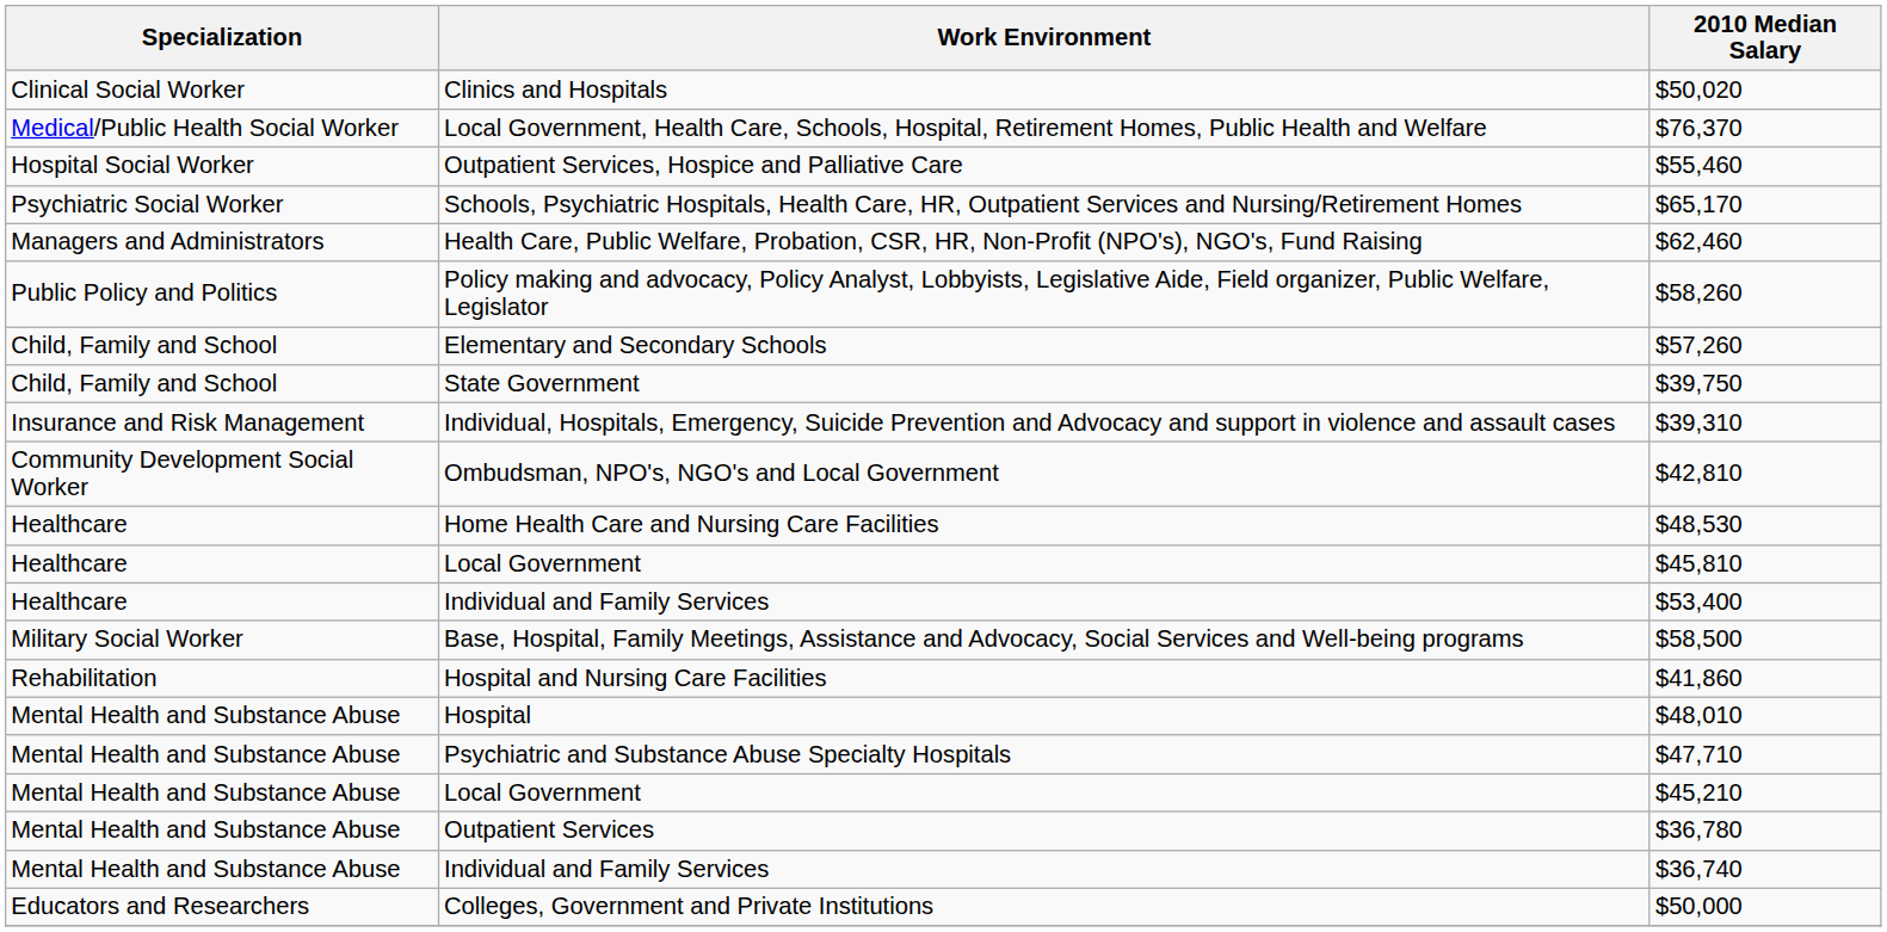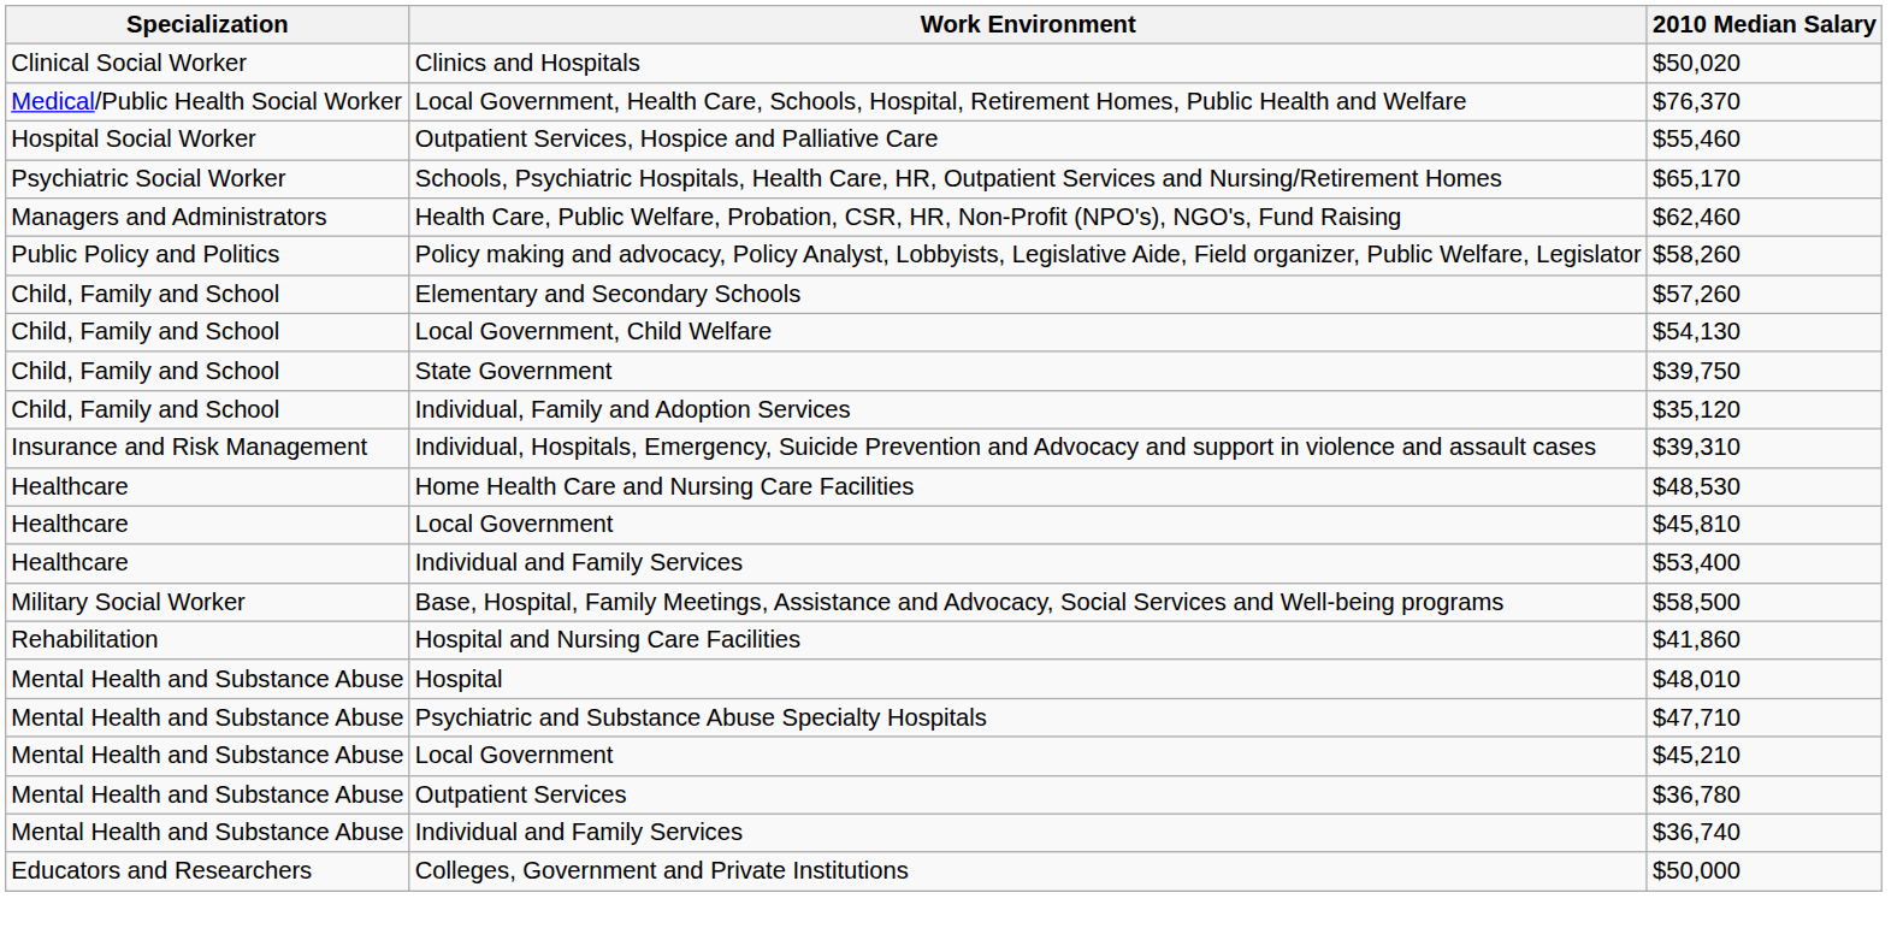 <table class="wikitable sortable">
 <tr>
 <th>Specialization</th>
 <th>Work Environment</th>
 <th>2010 Median Salary</th>
 </tr>
 <tr>
 <td>Clinical Social Worker</td>
 <td>Clinics and Hospitals</td>
 <td>$50,020</td>
 </tr>
 <tr>
 <td><a href='#'>Medical</a>/Public Health Social Worker</td>
 <td>Local Government,  Health Care, Schools, Hospital, Retirement Homes, Public Health and Welfare</td>
 <td>$76,370</td>
 </tr>
 <tr>
 <td>Hospital Social Worker</td>
 <td>Outpatient Services, Hospice and Palliative Care</td>
 <td>$55,460</td>
 </tr>
 <tr>
 <td>Psychiatric Social Worker</td>
 <td>Schools, Psychiatric Hospitals, Health Care, HR, Outpatient Services and Nursing/Retirement Homes</td>
 <td>$65,170</td>
 </tr>
 <tr>
 <td>Managers and  Administrators</td>
 <td>Health Care, Public Welfare, Probation, CSR, HR, Non-Profit (NPO's), NGO's, Fund Raising</td>
 <td>$62,460</td>
 </tr>
 <tr>
 <td>Public Policy and Politics</td>
 <td>Policy making and advocacy, Policy Analyst, Lobbyists, Legislative Aide, Field organizer, Public Welfare, Legislator</td>
 <td>$58,260</td>
 </tr>
 <tr>
 <td>Child, Family and School</td>
 <td>Elementary and Secondary Schools</td>
 <td>$57,260</td>
 </tr>
 <tr>
 <td>Child, Family and School</td>
+<td>Local Government, Child Welfare</td>
+<td>$54,130</td>
+</tr>
+<tr>
+<td>Child, Family and School</td>
 <td>State Government</td>
 <td>$39,750</td>
+</tr>
+<tr>
+<td>Child, Family and School</td>
+<td>Individual, Family and Adoption Services</td>
+<td>$35,120</td>
 </tr>
 <tr>
 <td>Insurance and Risk Management</td>
 <td>Individual, Hospitals, Emergency, Suicide Prevention and Advocacy and support in violence and assault cases</td>
 <td>$39,310</td>
-</tr>
-<tr>
-<td>Community Development Social Worker</td>
-<td>Ombudsman, NPO's, NGO's and Local Government</td>
-<td>$42,810</td>
 </tr>
 <tr>
 <td>Healthcare</td>
 <td>Home Health Care and Nursing Care Facilities</td>
 <td>$48,530</td>
 </tr>
 <tr>
 <td>Healthcare</td>
 <td>Local Government</td>
 <td>$45,810</td>
 </tr>
 <tr>
 <td>Healthcare</td>
 <td>Individual and Family Services</td>
 <td>$53,400</td>
 </tr>
 <tr>
 <td>Military Social Worker</td>
 <td>Base, Hospital, Family Meetings, Assistance and Advocacy, Social Services and Well-being programs</td>
 <td>$58,500</td>
 </tr>
 <tr>
 <td>Rehabilitation</td>
 <td>Hospital and Nursing Care Facilities</td>
 <td>$41,860</td>
 </tr>
 <tr>
 <td>Mental Health and Substance Abuse</td>
 <td>Hospital</td>
 <td>$48,010</td>
 </tr>
 <tr>
 <td>Mental Health and Substance Abuse</td>
 <td>Psychiatric and Substance Abuse Specialty Hospitals</td>
 <td>$47,710</td>
 </tr>
 <tr>
 <td>Mental Health and Substance Abuse</td>
 <td>Local Government</td>
 <td>$45,210</td>
 </tr>
 <tr>
 <td>Mental Health and Substance Abuse</td>
 <td>Outpatient Services</td>
 <td>$36,780</td>
 </tr>
 <tr>
 <td>Mental Health and Substance Abuse</td>
 <td>Individual and Family Services</td>
 <td>$36,740</td>
 </tr>
 <tr>
 <td>Educators and Researchers</td>
 <td>Colleges, Government and Private Institutions</td>
 <td>$50,000</td>
 </tr>
 <tr>
 </tr>
 <tr Asian Theological Bible Seminary  || Colleges, Bible, Myanmar || $10,0>
 </tr>
 </table>
